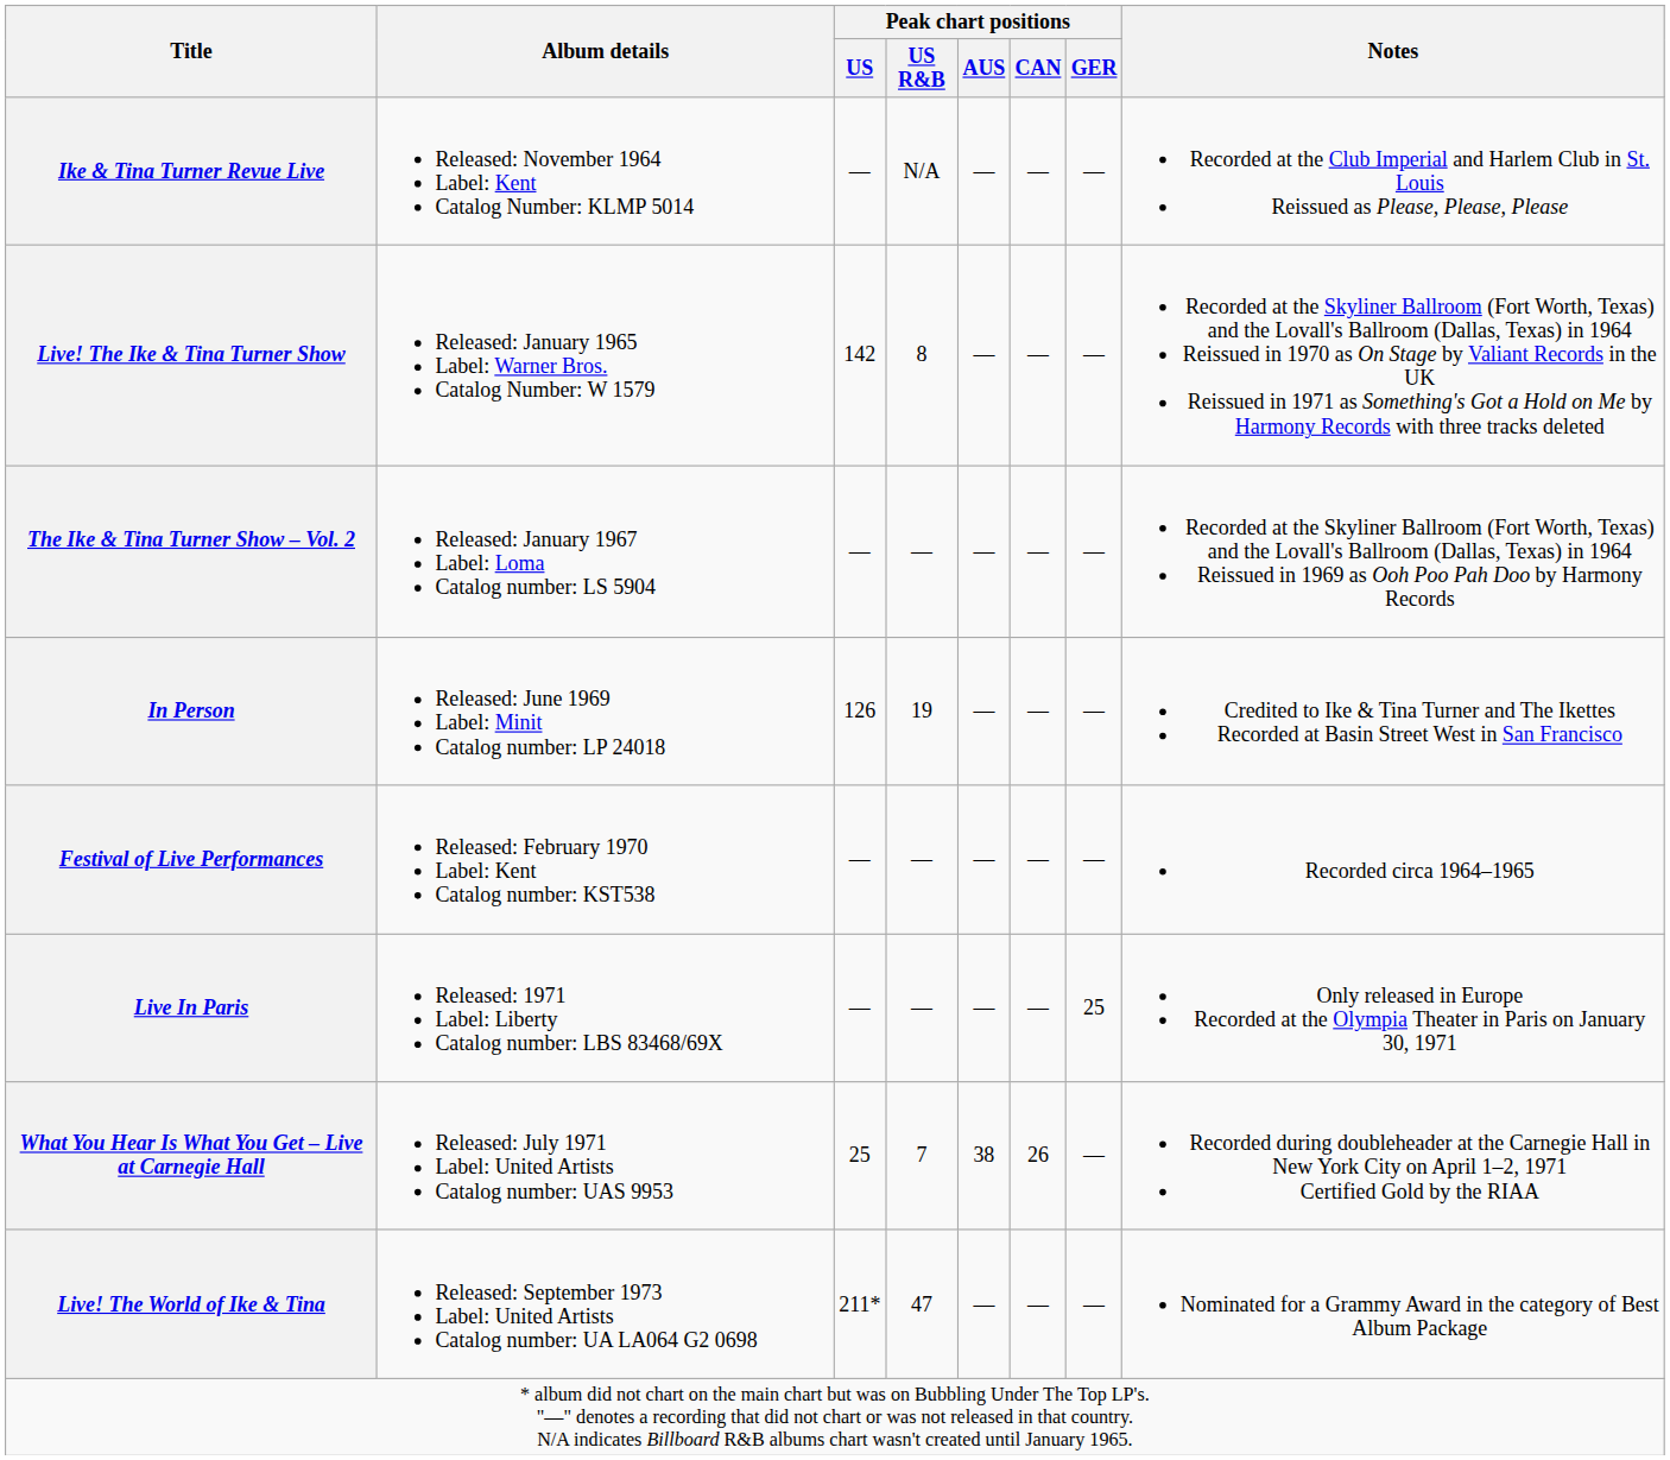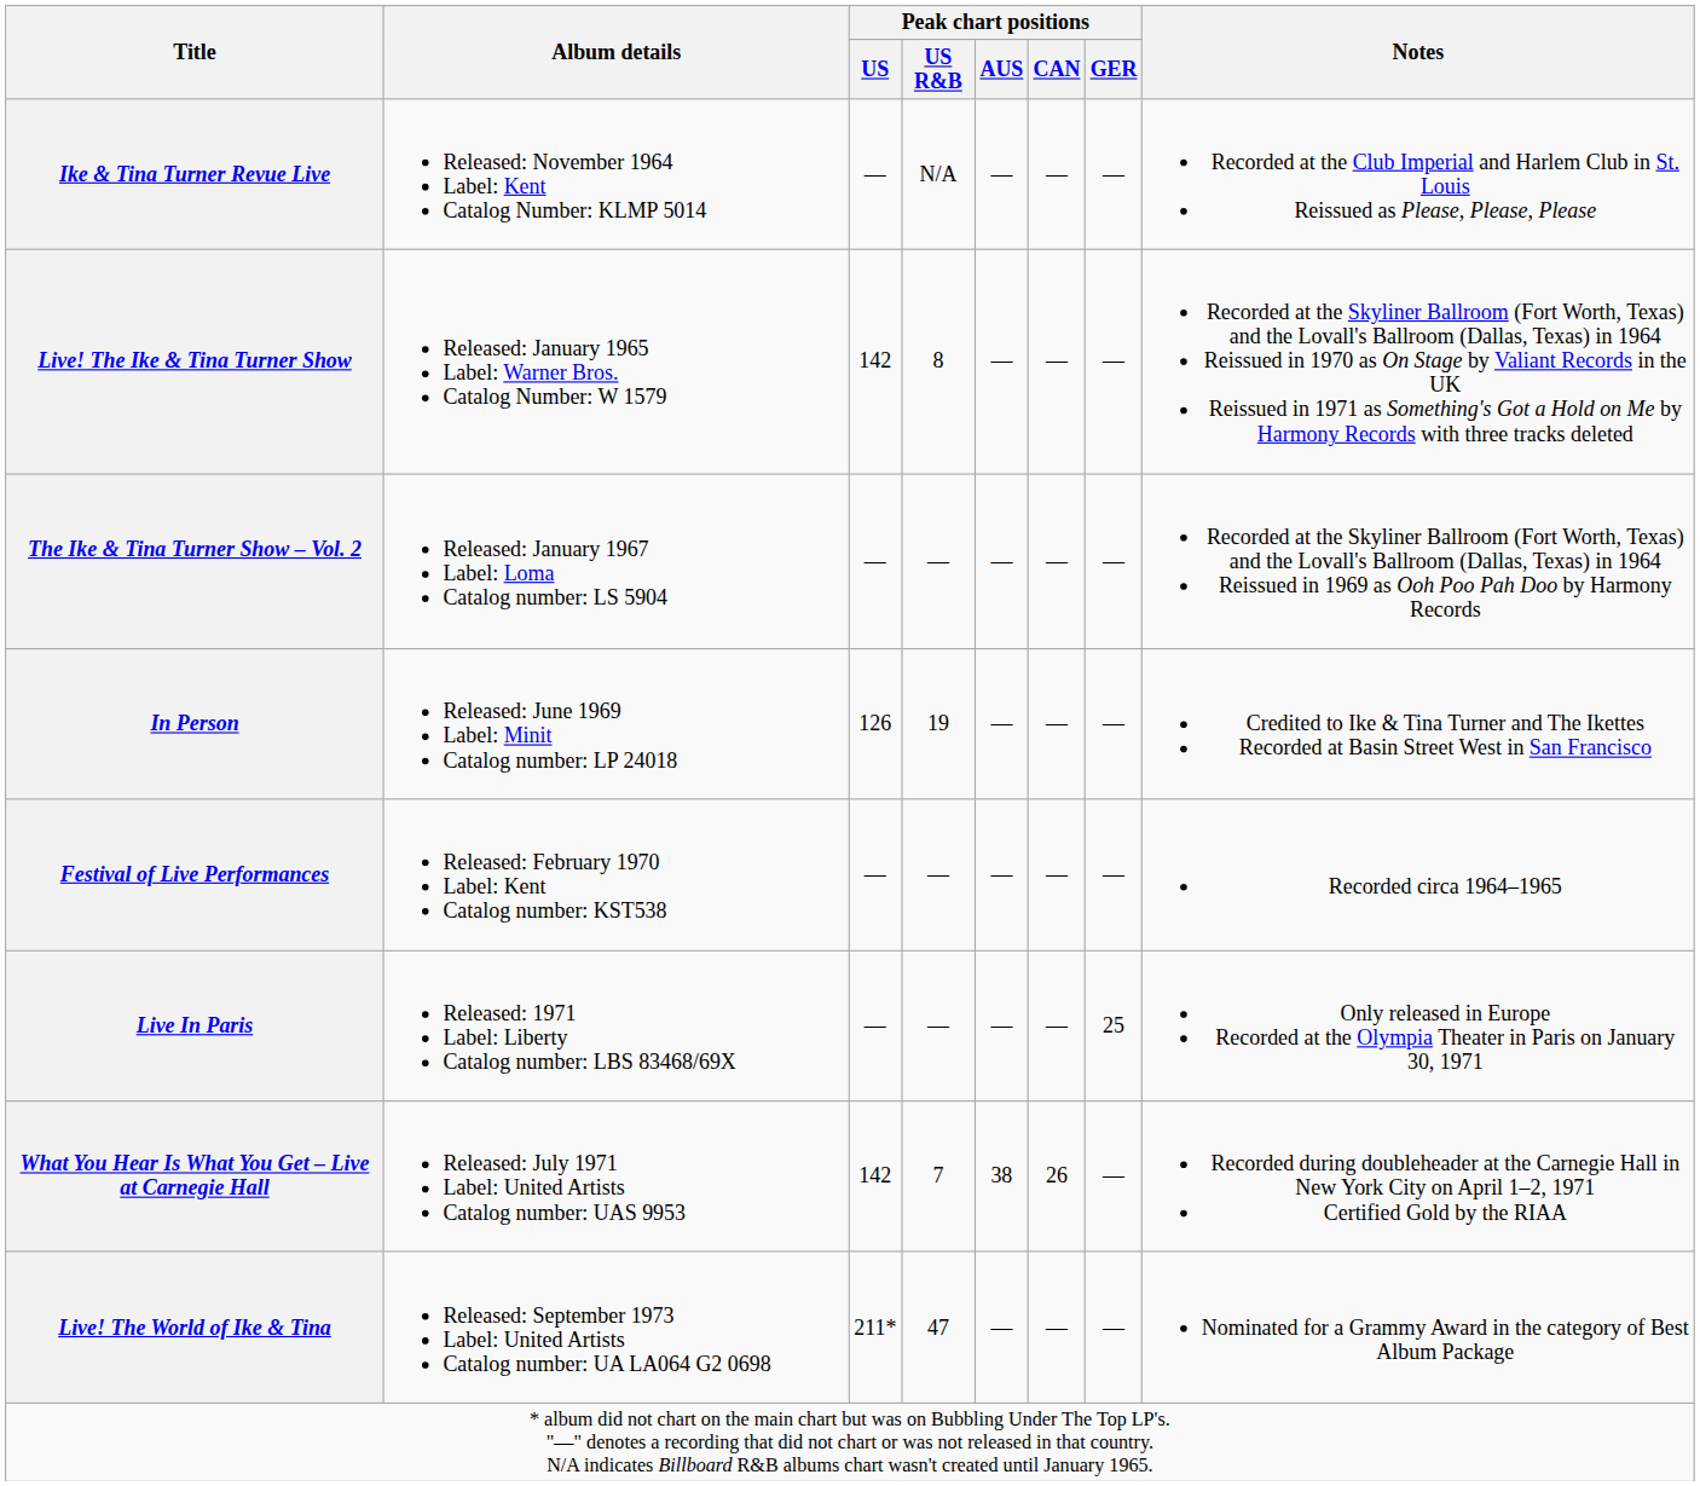 <table class="wikitable plainrowheaders">
 <tr>
 <th scope="col" rowspan="2" style="width:17em;">Title</th>
 <th scope="col" rowspan="2" style="width:21em;">Album details</th>
 <th scope="col" colspan="5">Peak chart positions</th>
 <th scope="col" rowspan="2">Notes</th>
 </tr>
 <tr>
 <th scope="col"><a href='#'>US</a><br></th>
 <th scope="col"><a href='#'>US R&B</a><br></th>
 <th scope="col"><a href='#'>AUS</a><br></th>
 <th scope="col"><a href='#'>CAN</a><br></th>
 <th scope="col"><a href='#'>GER</a><br></th>
 </tr>
 <tr>
 <th scope="row"><em><a href='#'>Ike & Tina Turner Revue Live</a></em></th>
 <td><br><ul><li>Released: November 1964</li><li>Label: <a href='#'>Kent</a></li><li>Catalog Number: KLMP 5014</li></ul></td>
 <td align="center">—</td>
 <td align="center">N/A</td>
 <td align="center">—</td>
 <td align="center">—</td>
 <td align="center">—</td>
 <td align="center"><br><ul><li>Recorded at the <a href='#'>Club Imperial</a> and Harlem Club in <a href='#'>St. Louis</a></li><li>Reissued as <em>Please, Please, Please</em></li></ul></td>
 </tr>
 <tr>
 <th scope="row"><em><a href='#'>Live! The Ike & Tina Turner Show</a></em></th>
 <td><br><ul><li>Released: January 1965</li><li>Label: <a href='#'>Warner Bros.</a></li><li>Catalog Number: W 1579</li></ul></td>
 <td align="center">142</td>
 <td align="center">8</td>
 <td align="center">—</td>
 <td align="center">—</td>
 <td align="center">—</td>
 <td align="center"><br><ul><li>Recorded at the <a href='#'>Skyliner Ballroom</a> (Fort Worth, Texas) and the Lovall's Ballroom (Dallas, Texas) in 1964</li><li>Reissued in 1970 as <em>On Stage</em> by <a href='#'>Valiant Records</a> in the UK</li><li>Reissued in 1971 as <em>Something's Got a Hold on Me</em> by <a href='#'>Harmony Records</a> with three tracks deleted</li></ul></td>
 </tr>
 <tr>
 <th scope="row"><em><a href='#'>The Ike & Tina Turner Show – Vol. 2</a></em><br><br></th>
 <td><br><ul><li>Released: January 1967</li><li>Label: <a href='#'>Loma</a></li><li>Catalog number: LS 5904</li></ul></td>
 <td align="center">—</td>
 <td align="center">—</td>
 <td align="center">—</td>
 <td align="center">—</td>
 <td align="center">—</td>
 <td align="center"><br><ul><li>Recorded at the Skyliner Ballroom (Fort Worth, Texas) and the Lovall's Ballroom (Dallas, Texas) in 1964</li><li>Reissued in 1969 as <em>Ooh Poo Pah Doo</em> by Harmony Records</li></ul></td>
 </tr>
 <tr>
 <th scope="row"><em><a href='#'>In Person</a></em></th>
 <td><br><ul><li>Released: June 1969</li><li>Label: <a href='#'>Minit</a></li><li>Catalog number: LP 24018</li></ul></td>
 <td align="center">126</td>
 <td align="center">19</td>
 <td align="center">—</td>
 <td align="center">—</td>
 <td align="center">—</td>
 <td align="center"><br><ul><li>Credited to Ike & Tina Turner and The Ikettes</li><li>Recorded at Basin Street West in <a href='#'>San Francisco</a></li></ul></td>
 </tr>
 <tr>
 <th scope="row"><em><a href='#'>Festival of Live Performances</a></em></th>
 <td><br><ul><li>Released: February 1970</li><li>Label: Kent</li><li>Catalog number: KST538</li></ul></td>
 <td align="center">—</td>
 <td align="center">—</td>
 <td align="center">—</td>
 <td align="center">—</td>
 <td align="center">—</td>
 <td align="center"><br><ul><li>Recorded circa 1964–1965</li></ul></td>
 </tr>
 <tr>
 <th scope="row"><em><a href='#'>Live In Paris</a></em></th>
 <td><br><ul><li>Released: 1971</li><li>Label: Liberty</li><li>Catalog number: LBS 83468/69X</li></ul></td>
 <td align="center">—</td>
 <td align="center">—</td>
 <td align="center">—</td>
 <td align="center">—</td>
 <td align="center">25</td>
 <td align="center"><br><ul><li>Only released in Europe</li><li>Recorded at the <a href='#'>Olympia</a> Theater in Paris on January 30, 1971</li></ul></td>
 </tr>
 <tr>
 <th scope="row"><em><a href='#'>What You Hear Is What You Get – Live at Carnegie Hall</a></em></th>
 <td><br><ul><li>Released: July 1971</li><li>Label: United Artists</li><li>Catalog number: UAS 9953</li></ul></td>
-<td align="center">25</td>
+<td align="center">142</td>
 <td align="center">7</td>
 <td align="center">38</td>
 <td align="center">26</td>
 <td align="center">—</td>
 <td align="center"><br><ul><li>Recorded during doubleheader at the Carnegie Hall in New York City on April 1–2, 1971</li><li>Certified Gold by the RIAA</li></ul></td>
 </tr>
 <tr>
 <th scope="row"><em><a href='#'>Live! The World of Ike & Tina</a></em></th>
 <td><br><ul><li>Released: September 1973</li><li>Label: United Artists</li><li>Catalog number: UA LA064 G2 0698</li></ul></td>
 <td align="center">211*</td>
 <td align="center">47</td>
 <td align="center">—</td>
 <td align="center">—</td>
 <td align="center">—</td>
 <td align="center"><br><ul><li>Nominated for a Grammy Award in the category of Best Album Package</li></ul></td>
 </tr>
 <tr>
 <td colspan="9" style="text-align:center; font-size:90%;">* album did not chart on the main chart but was on Bubbling Under The Top LP's.<br>"—" denotes a recording that did not chart or was not released in that country.<br>N/A indicates <em>Billboard</em> R&B albums chart wasn't created until January 1965.</td>
 </tr>
 </table>
